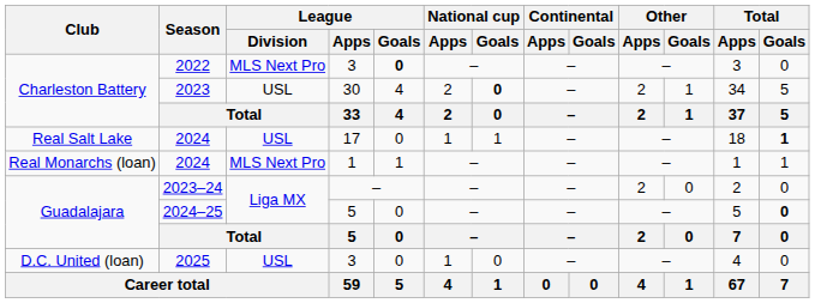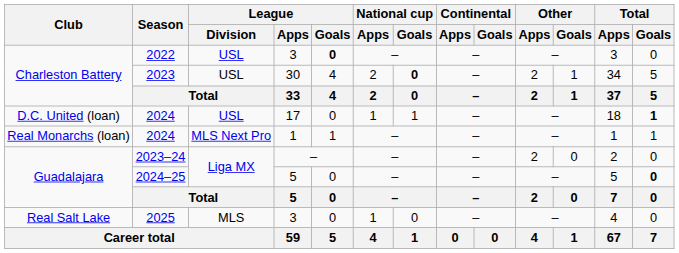 <table class=wikitable style=text-align:center>
 <tr>
 <th rowspan=2>Club</th>
 <th rowspan=2>Season</th>
 <th colspan=3>League</th>
 <th colspan=2>National cup</th>
 <th colspan=2>Continental</th>
 <th colspan=2>Other</th>
 <th colspan=2>Total</th>
 </tr>
 <tr>
 <th>Division</th>
 <th>Apps</th>
 <th>Goals</th>
 <th>Apps</th>
 <th>Goals</th>
 <th>Apps</th>
 <th>Goals</th>
 <th>Apps</th>
 <th>Goals</th>
 <th>Apps</th>
 <th>Goals</th>
 </tr>
 <tr>
 <td rowspan=3><a href='#'>Charleston Battery</a></td>
 <td><a href='#'>2022</a></td>
-<td><a href='#'>MLS Next Pro</a></td>
+<td><a href='#'>USL</a></td>
 <td>3</td>
 <td><strong>0</strong></td>
 <td colspan="2">–</td>
 <td colspan="2">–</td>
 <td colspan="2">–</td>
 <td>3</td>
 <td>0</td>
 </tr>
 <tr>
 <td><a href='#'>2023</a></td>
 <td>USL</td>
 <td>30</td>
 <td>4</td>
 <td>2</td>
 <td><strong>0</strong></td>
 <td colspan="2">–</td>
 <td>2</td>
 <td>1</td>
 <td>34</td>
 <td>5</td>
 </tr>
 <tr>
 <th colspan=2>Total</th>
 <th>33</th>
 <th>4</th>
 <th>2</th>
 <th>0</th>
 <th colspan="2">–</th>
 <th>2</th>
 <th>1</th>
 <th>37</th>
 <th>5</th>
 </tr>
 <tr>
-<td><a href='#'>Real Salt Lake</a></td>
+<td><a href='#'>D.C. United</a> (loan)</td>
 <td><a href='#'>2024</a></td>
 <td><a href='#'>USL</a></td>
 <td>17</td>
 <td>0</td>
 <td>1</td>
 <td>1</td>
 <td colspan="2">–</td>
 <td colspan="2">–</td>
 <td>18</td>
 <td><strong>1</strong></td>
 </tr>
 <tr>
 <td><a href='#'>Real Monarchs</a> (loan)</td>
 <td><a href='#'>2024</a></td>
 <td><a href='#'>MLS Next Pro</a></td>
 <td>1</td>
 <td>1</td>
 <td colspan="2">–</td>
 <td colspan="2">–</td>
 <td colspan="2">–</td>
 <td>1</td>
 <td>1</td>
 </tr>
 <tr>
 <td rowspan=3><a href='#'>Guadalajara</a></td>
 <td><a href='#'>2023–24</a></td>
 <td rowspan=2><a href='#'>Liga MX</a></td>
 <td colspan="2">–</td>
 <td colspan="2">–</td>
 <td colspan="2">–</td>
 <td>2</td>
 <td>0</td>
 <td>2</td>
 <td>0</td>
 </tr>
 <tr>
 <td><a href='#'>2024–25</a></td>
 <td>5</td>
 <td>0</td>
 <td colspan="2">–</td>
 <td colspan="2">–</td>
 <td colspan="2">–</td>
 <td>5</td>
 <td><strong>0</strong></td>
 </tr>
 <tr>
 <th colspan=2>Total</th>
 <th>5</th>
 <th>0</th>
 <th colspan="2">–</th>
 <th colspan="2">–</th>
 <th>2</th>
 <th>0</th>
 <th>7</th>
 <th>0</th>
 </tr>
 <tr>
-<td><a href='#'>D.C. United</a> (loan)</td>
+<td><a href='#'>Real Salt Lake</a></td>
 <td><a href='#'>2025</a></td>
-<td><a href='#'>USL</a></td>
+<td>MLS</td>
 <td>3</td>
 <td>0</td>
 <td>1</td>
 <td>0</td>
 <td colspan="2">–</td>
 <td colspan="2">–</td>
 <td>4</td>
 <td>0</td>
 </tr>
 <tr>
 <th colspan=3>Career total</th>
 <th>59</th>
 <th>5</th>
 <th>4</th>
 <th>1</th>
 <th>0</th>
 <th>0</th>
 <th>4</th>
 <th>1</th>
 <th>67</th>
 <th>7</th>
 </tr>
 </table>
